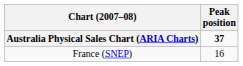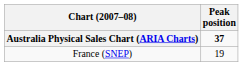 <table class="wikitable sortable plainrowheaders" style="text-align:center">
 <tr>
 <th scope="col">Chart (2007–08)</th>
 <th scope="col">Peak<br>position</th>
 </tr>
 <tr>
 <th scope="row">Australia Physical Sales Chart (<a href='#'>ARIA Charts</a>)</th>
 <td><strong>37</strong></td>
 </tr>
 <tr>
 <td>France (<a href='#'>SNEP</a>)</td>
-<td>16</td>
+<td>19</td>
 </tr>
 </table>
